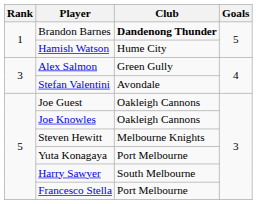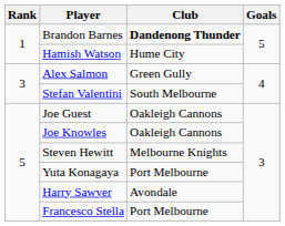 <table class="wikitable" style="text-align:center">
 <tr>
 <th>Rank</th>
 <th>Player</th>
 <th>Club</th>
 <th>Goals</th>
 </tr>
 <tr>
 <td rowspan="2">1</td>
 <td align="left"> Brandon Barnes</td>
 <td align="left"><strong>Dandenong Thunder</strong></td>
 <td rowspan="2">5</td>
 </tr>
 <tr>
 <td align="left"> <a href='#'>Hamish Watson</a></td>
 <td align="left">Hume City</td>
 </tr>
 <tr>
 <td rowspan="2">3</td>
 <td align="left"> <a href='#'>Alex Salmon</a></td>
 <td align="left">Green Gully</td>
 <td rowspan="2">4</td>
 </tr>
 <tr>
 <td align="left"> <a href='#'>Stefan Valentini</a></td>
-<td align="left">Avondale</td>
+<td align="left">South Melbourne</td>
 </tr>
 <tr>
 <td rowspan="6">5</td>
 <td align="left"> Joe Guest</td>
 <td align="left">Oakleigh Cannons</td>
 <td rowspan="6">3</td>
 </tr>
 <tr>
 <td align="left"> <a href='#'>Joe Knowles</a></td>
 <td align="left">Oakleigh Cannons</td>
 </tr>
 <tr>
 <td align="left"> Steven Hewitt</td>
 <td align="left">Melbourne Knights</td>
 </tr>
 <tr>
 <td align="left"> Yuta Konagaya</td>
 <td align="left">Port Melbourne</td>
 </tr>
 <tr>
 <td align="left"> <a href='#'>Harry Sawyer</a></td>
-<td align="left">South Melbourne</td>
+<td align="left">Avondale</td>
 </tr>
 <tr>
 <td align="left"> <a href='#'>Francesco Stella</a></td>
 <td align="left">Port Melbourne</td>
 </tr>
 </table>
